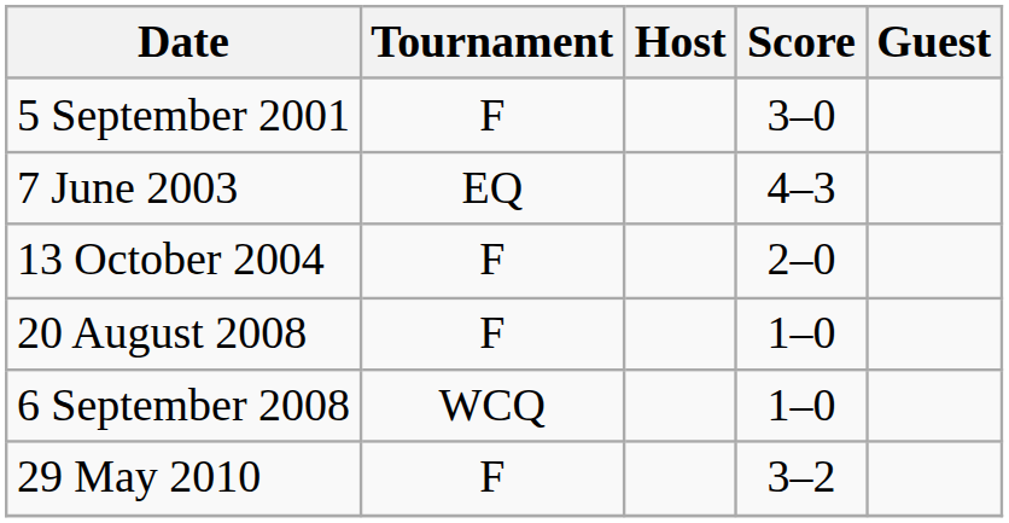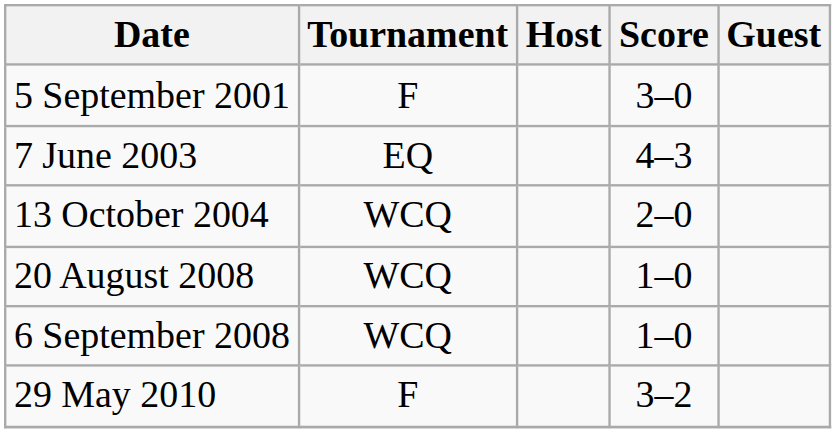 <table class="wikitable uncollapsible uncollapsed">
 <tr>
 <th>Date</th>
 <th>Tournament</th>
 <th>Host</th>
 <th>Score</th>
 <th>Guest</th>
 </tr>
 <tr>
 <td>5 September 2001</td>
 <td align="center">F</td>
 <td></td>
 <td align="center">3–0</td>
 <td></td>
 </tr>
 <tr>
 <td>7 June 2003</td>
 <td align="center">EQ</td>
 <td></td>
 <td align="center">4–3</td>
 <td></td>
 </tr>
 <tr>
 <td>13 October 2004</td>
-<td align="center">F</td>
+<td align="center">WCQ</td>
 <td></td>
 <td align="center">2–0</td>
 <td></td>
 </tr>
 <tr>
 <td>20 August 2008</td>
-<td align="center">F</td>
+<td align="center">WCQ</td>
 <td></td>
 <td align="center">1–0</td>
 <td></td>
 </tr>
 <tr>
 <td>6 September 2008</td>
 <td align="center">WCQ</td>
 <td></td>
 <td align="center">1–0</td>
 <td></td>
 </tr>
 <tr>
 <td>29 May 2010</td>
 <td align="center">F</td>
 <td></td>
 <td align="center">3–2</td>
 <td></td>
 </tr>
 <tr>
 </tr>
 </table>
